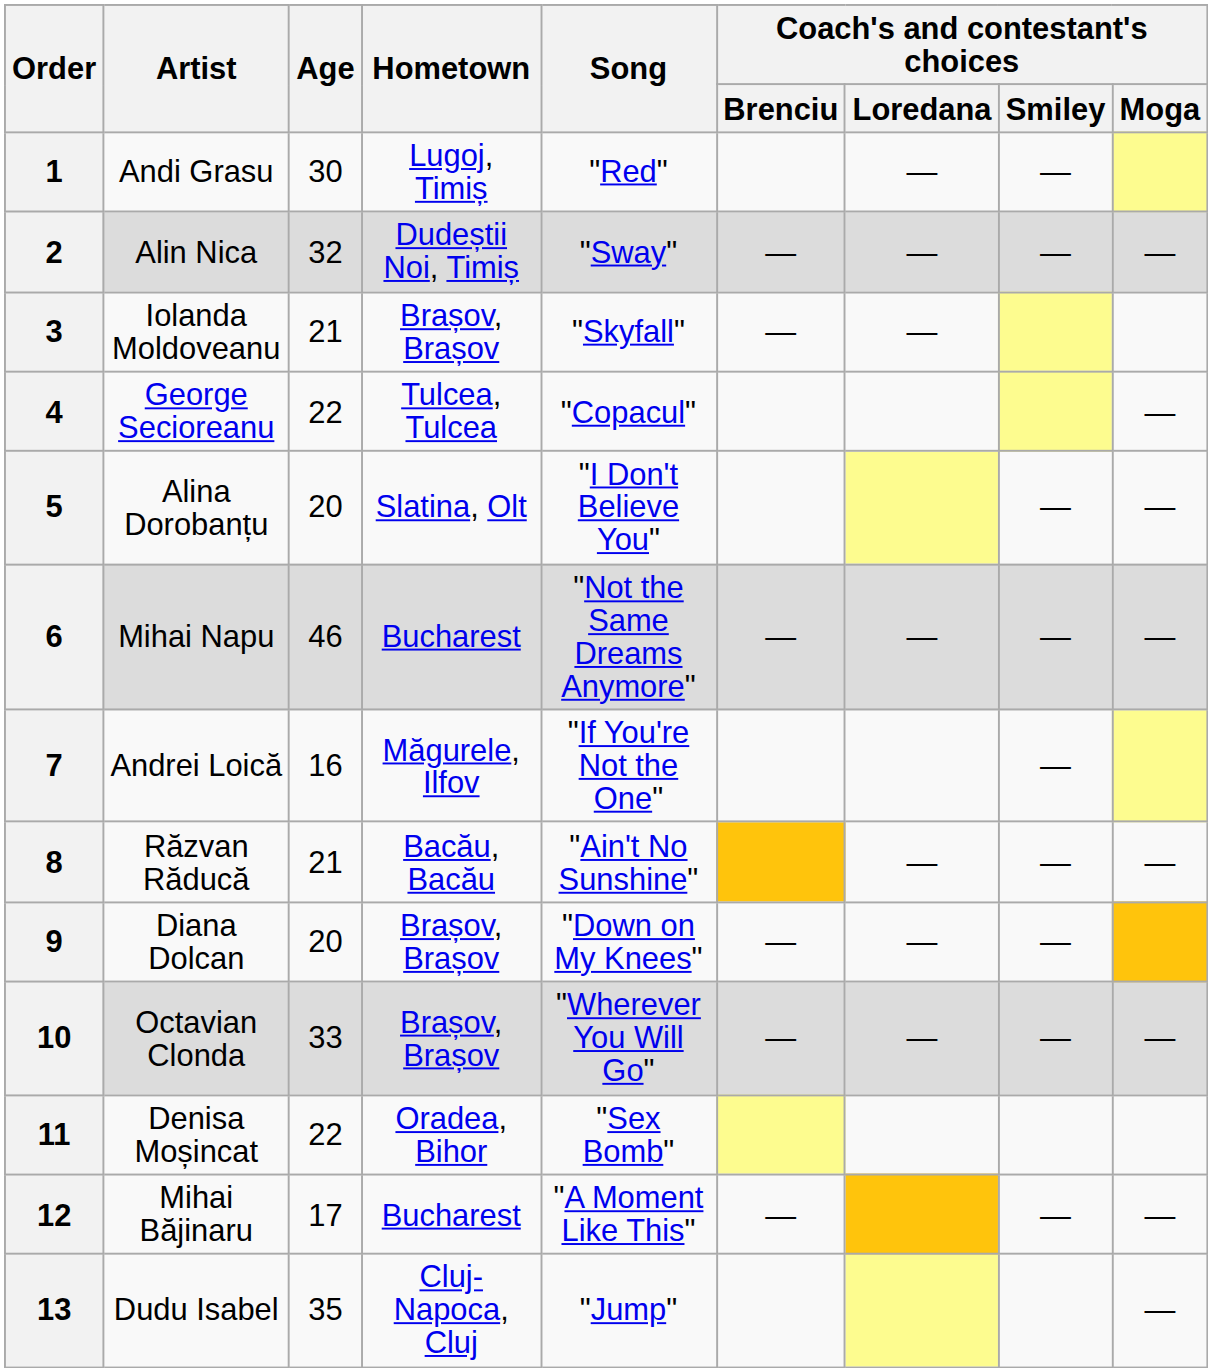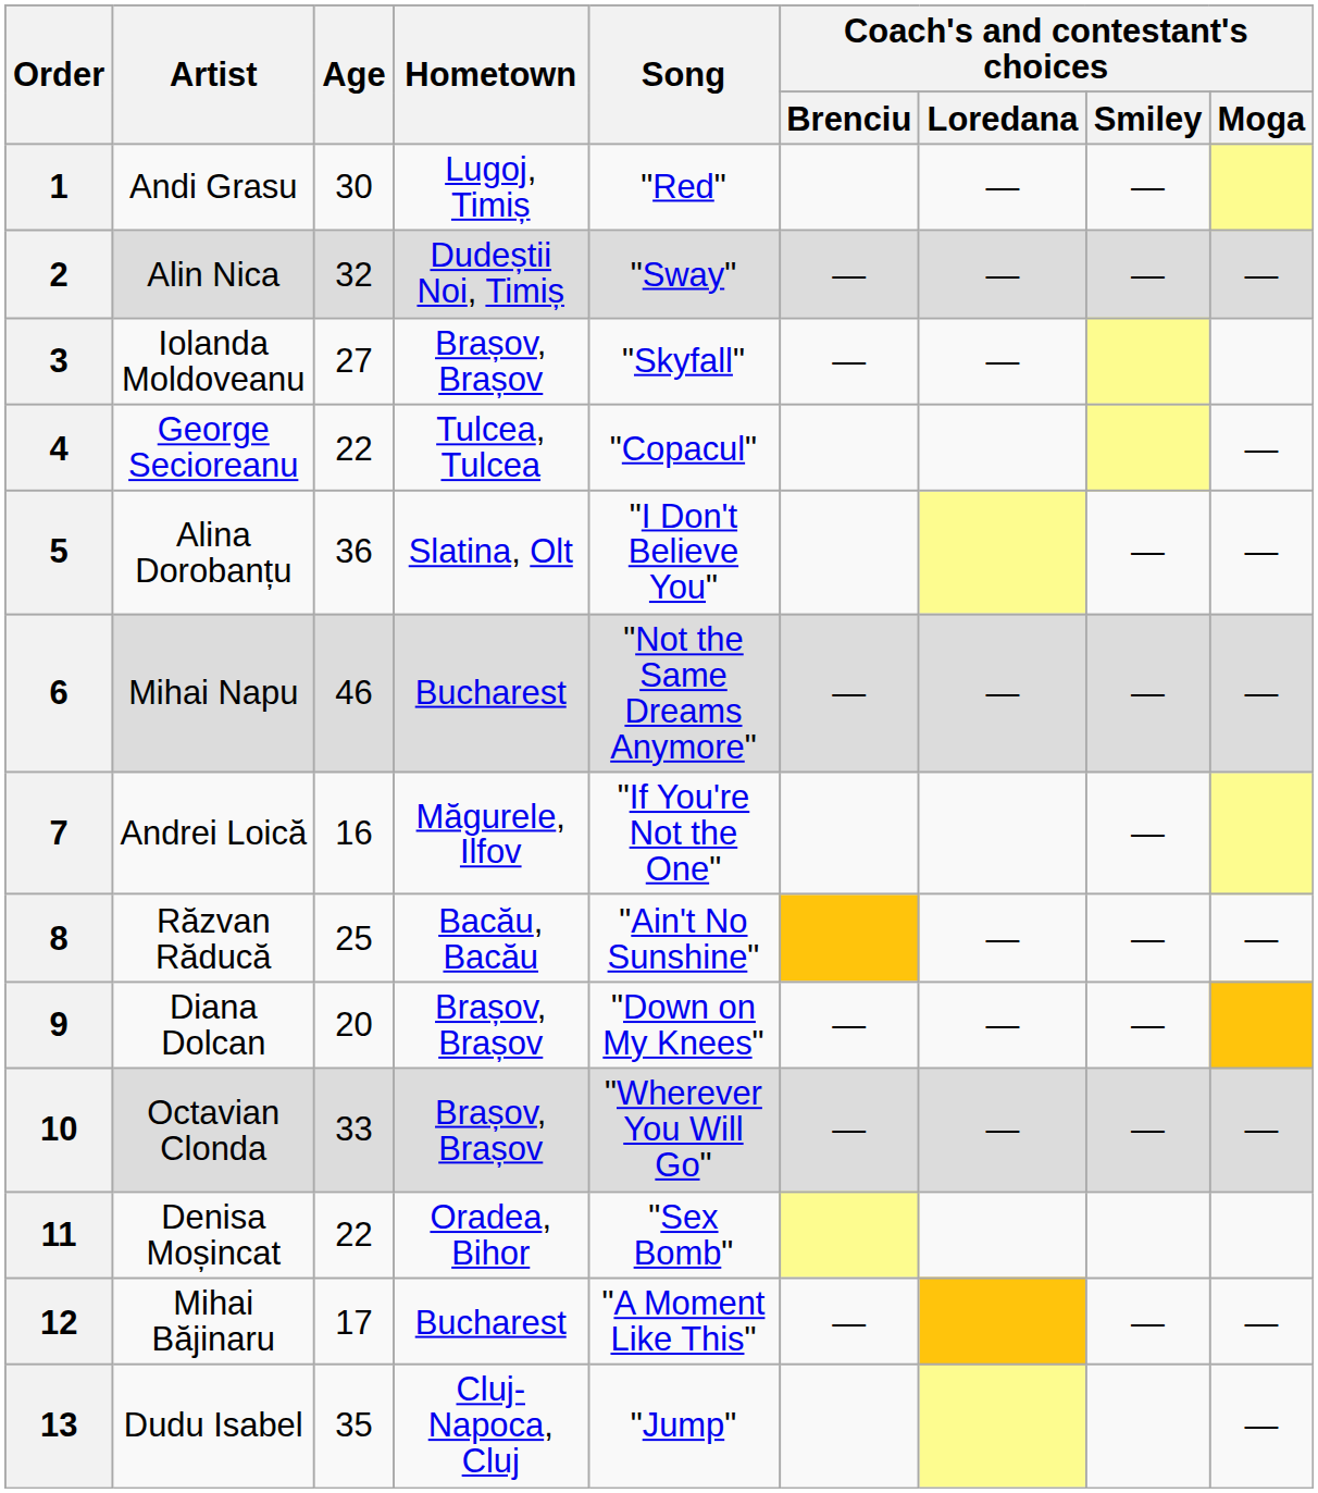 <table class="wikitable" style="text-align:center; line-height:17px; width:100%;">
 <tr>
 <th scope="col" rowspan="2" style="width:04%;">Order</th>
 <th scope="col" rowspan="2" style="width:17%;">Artist</th>
 <th scope="col" rowspan="2" style="width:04%;">Age</th>
 <th scope="col" rowspan="2" style="width:18%;">Hometown</th>
 <th scope="col" rowspan="2" style="width:22%;">Song</th>
 <th scope="col" colspan="4" style="width:24%;">Coach's and contestant's choices</th>
 </tr>
 <tr>
 <th style="width:07%;">Brenciu</th>
 <th style="width:07%;">Loredana</th>
 <th style="width:07%;">Smiley</th>
 <th style="width:07%;">Moga</th>
 </tr>
 <tr>
 <th>1</th>
 <td>Andi Grasu</td>
 <td>30</td>
 <td><a href='#'>Lugoj</a>, <a href='#'>Timiș</a></td>
 <td>"<a href='#'>Red</a>"</td>
 <td><strong></strong></td>
 <td>—</td>
 <td>—</td>
 <td style="background:#FDFC8F;"><strong></strong></td>
 </tr>
 <tr style="background:#DCDCDC;">
 <th>2</th>
 <td>Alin Nica</td>
 <td>32</td>
 <td><a href='#'>Dudeștii Noi</a>, <a href='#'>Timiș</a></td>
 <td>"<a href='#'>Sway</a>"</td>
 <td>—</td>
 <td>—</td>
 <td>—</td>
 <td>—</td>
 </tr>
 <tr>
 <th>3</th>
 <td>Iolanda Moldoveanu</td>
-<td>21</td>
+<td>27</td>
 <td><a href='#'>Brașov</a>, <a href='#'>Brașov</a></td>
 <td>"<a href='#'>Skyfall</a>"</td>
 <td>—</td>
 <td>—</td>
 <td style="background:#FDFC8F;"><strong></strong></td>
 <td><strong></strong></td>
 </tr>
 <tr>
 <th>4</th>
 <td><a href='#'>George Secioreanu</a></td>
 <td>22</td>
 <td><a href='#'>Tulcea</a>, <a href='#'>Tulcea</a></td>
 <td>"<a href='#'>Copacul</a>"</td>
 <td><strong></strong></td>
 <td><strong></strong></td>
 <td style="background:#FDFC8F;"><strong></strong></td>
 <td>—</td>
 </tr>
 <tr>
 <th>5</th>
 <td>Alina Dorobanțu</td>
-<td>20</td>
+<td>36</td>
 <td><a href='#'>Slatina</a>, <a href='#'>Olt</a></td>
 <td>"<a href='#'>I Don't Believe You</a>"</td>
 <td><strong></strong></td>
 <td style="background:#FDFC8F;"><strong></strong></td>
 <td>—</td>
 <td>—</td>
 </tr>
 <tr style="background:#DCDCDC;">
 <th>6</th>
 <td>Mihai Napu</td>
 <td>46</td>
 <td><a href='#'>Bucharest</a></td>
 <td>"<a href='#'>Not the Same Dreams Anymore</a>"</td>
 <td>—</td>
 <td>—</td>
 <td>—</td>
 <td>—</td>
 </tr>
 <tr>
 <th>7</th>
 <td>Andrei Loică</td>
 <td>16</td>
 <td><a href='#'>Măgurele</a>, <a href='#'>Ilfov</a></td>
 <td>"<a href='#'>If You're Not the One</a>"</td>
 <td><strong></strong></td>
 <td><strong></strong></td>
 <td>—</td>
 <td style="background:#FDFC8F;"><strong></strong></td>
 </tr>
 <tr>
 <th>8</th>
 <td>Răzvan Răducă</td>
-<td>21</td>
+<td>25</td>
 <td><a href='#'>Bacău</a>, <a href='#'>Bacău</a></td>
 <td>"<a href='#'>Ain't No Sunshine</a>"</td>
 <td style="background:#FFC40C;"><strong></strong></td>
 <td>—</td>
 <td>—</td>
 <td>—</td>
 </tr>
 <tr>
 <th>9</th>
 <td>Diana Dolcan</td>
 <td>20</td>
 <td><a href='#'>Brașov</a>, <a href='#'>Brașov</a></td>
 <td>"<a href='#'>Down on My Knees</a>"</td>
 <td>—</td>
 <td>—</td>
 <td>—</td>
 <td style="background:#FFC40C;"><strong></strong></td>
 </tr>
 <tr style="background:#DCDCDC;">
 <th>10</th>
 <td>Octavian Clonda</td>
 <td>33</td>
 <td><a href='#'>Brașov</a>, <a href='#'>Brașov</a></td>
 <td>"<a href='#'>Wherever You Will Go</a>"</td>
 <td>—</td>
 <td>—</td>
 <td>—</td>
 <td>—</td>
 </tr>
 <tr>
 <th>11</th>
 <td>Denisa Moșincat</td>
 <td>22</td>
 <td><a href='#'>Oradea</a>, <a href='#'>Bihor</a></td>
 <td>"<a href='#'>Sex Bomb</a>"</td>
 <td style="background:#FDFC8F;"><strong></strong></td>
 <td><strong></strong></td>
 <td><strong></strong></td>
 <td><strong></strong></td>
 </tr>
 <tr>
 <th>12</th>
 <td>Mihai Băjinaru</td>
 <td>17</td>
 <td><a href='#'>Bucharest</a></td>
 <td>"<a href='#'>A Moment Like This</a>"</td>
 <td>—</td>
 <td style="background:#FFC40C;"><strong></strong></td>
 <td>—</td>
 <td>—</td>
 </tr>
 <tr>
 <th>13</th>
 <td>Dudu Isabel</td>
 <td>35</td>
 <td><a href='#'>Cluj-Napoca</a>, <a href='#'>Cluj</a></td>
 <td>"<a href='#'>Jump</a>"</td>
 <td><strong></strong></td>
 <td style="background:#FDFC8F;"><strong></strong></td>
 <td><strong></strong></td>
 <td>—</td>
 </tr>
 </table>
